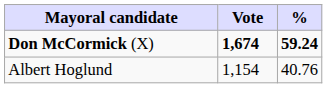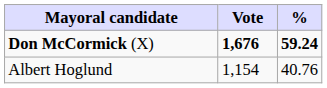 <table class="wikitable">
 <tr>
 <th style="background:#ddf;" width="200px">Mayoral candidate</th>
 <th style="background:#ddf;" width="50px">Vote</th>
 <th style="background:#ddf;" width="30px">%</th>
 </tr>
 <tr>
 <td><strong>Don McCormick</strong> (X)</td>
-<td><strong>1,674</strong></td>
+<td><strong>1,676</strong></td>
 <td><strong>59.24</strong></td>
 </tr>
 <tr>
 <td>Albert Hoglund</td>
 <td>1,154</td>
 <td>40.76</td>
 </tr>
 </table>
